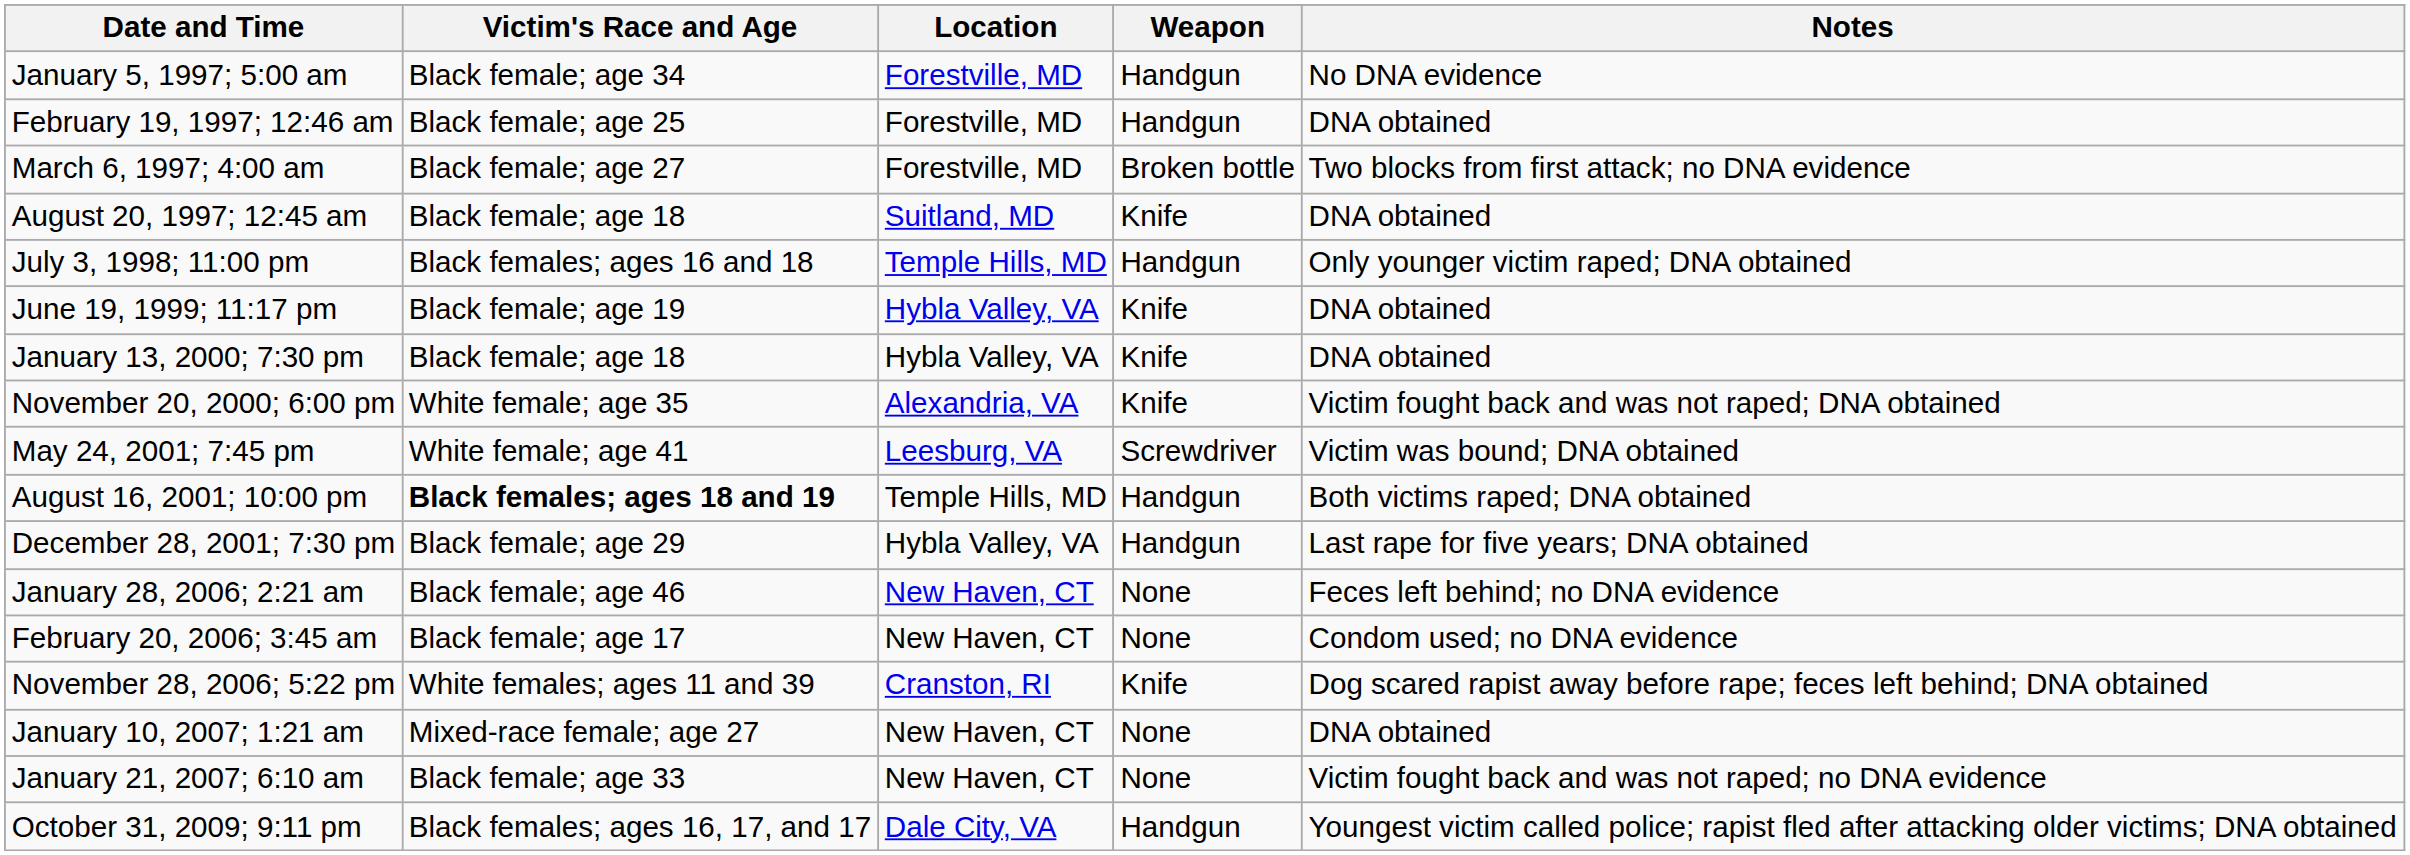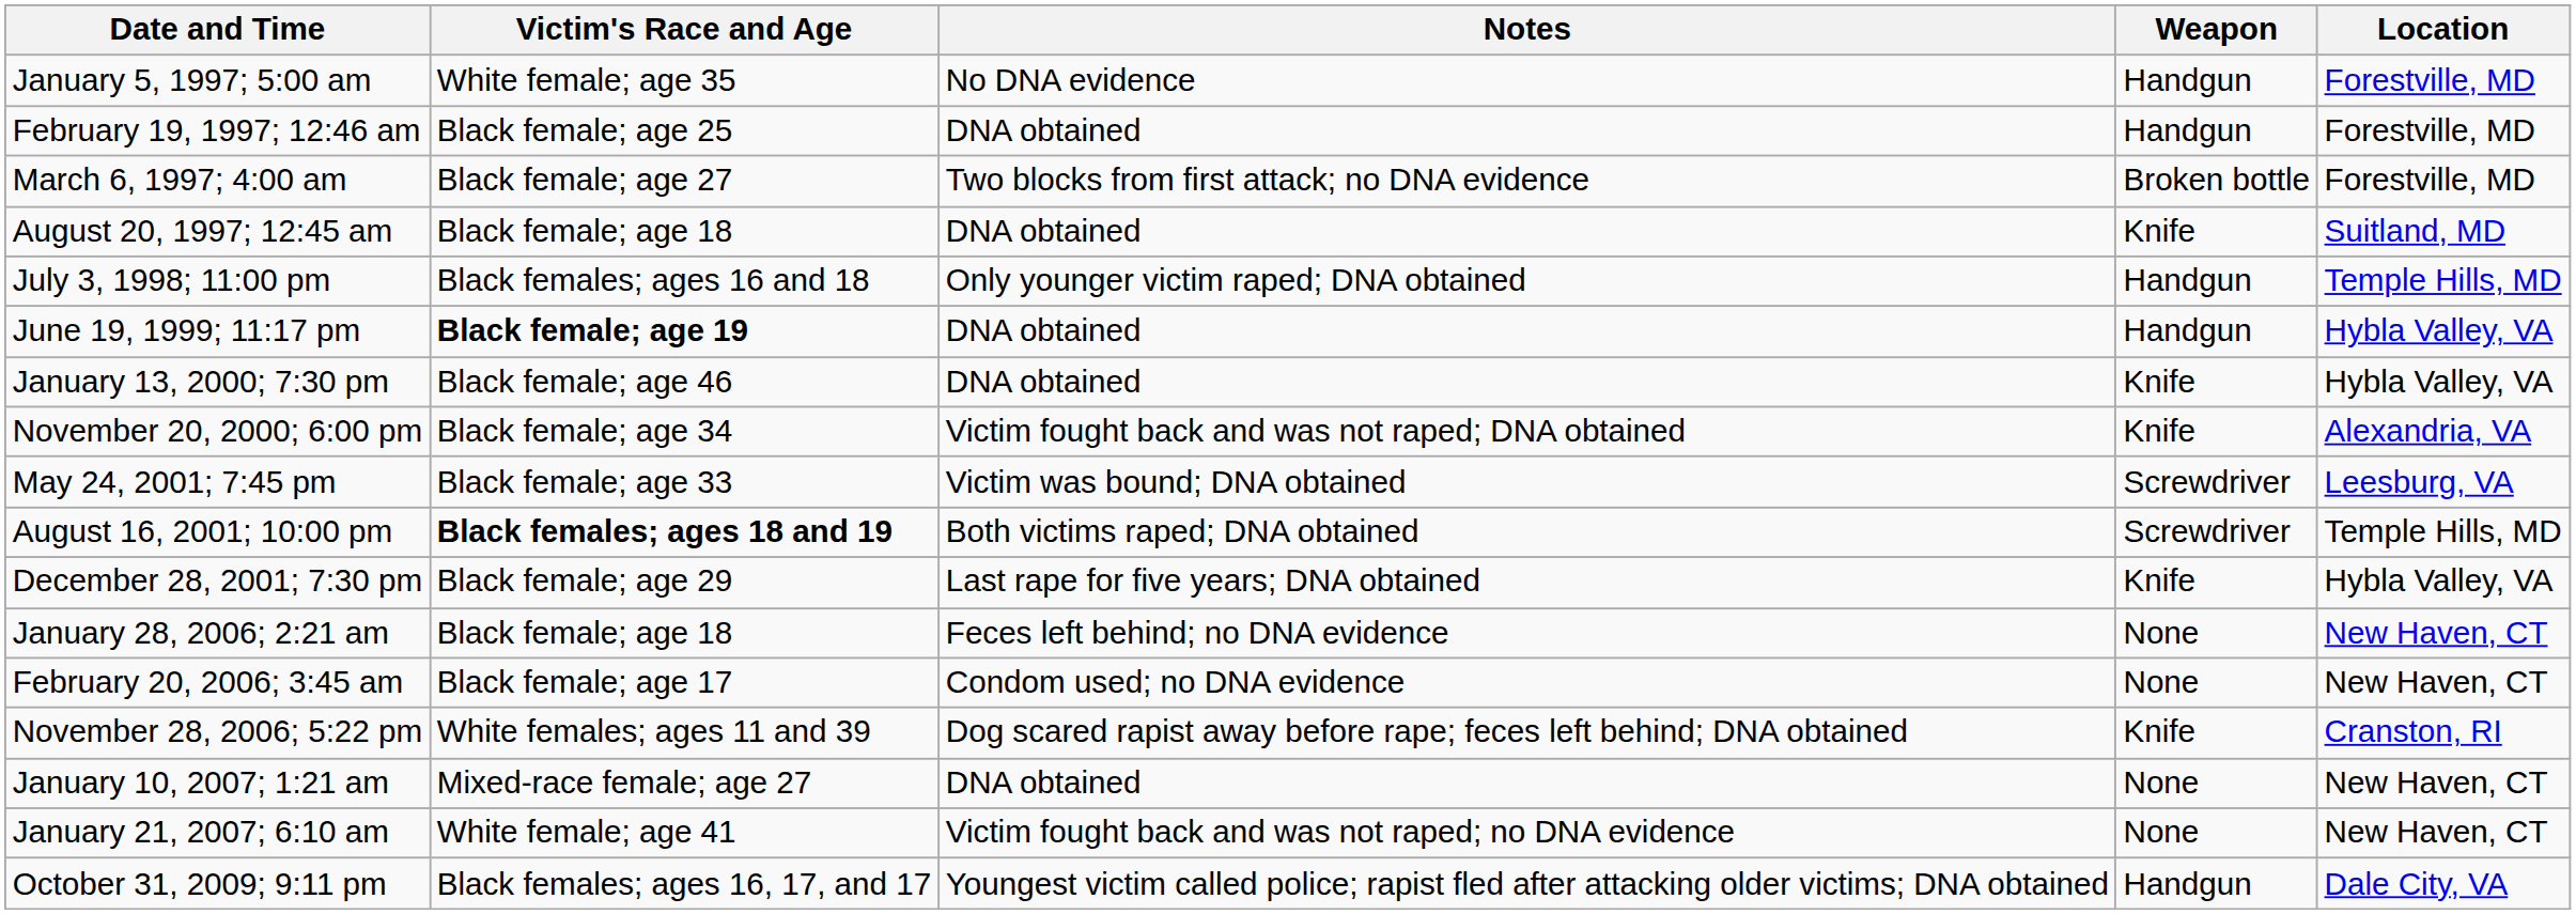 <table style="border:1px solid darkgrey;" class="wikitable">
 <tr>
 <th>Date and Time</th>
 <th>Victim's Race and Age</th>
+<th>Notes</th>
+<th>Weapon</th>
 <th>Location</th>
-<th>Weapon</th>
-<th>Notes</th>
 </tr>
 <tr>
 <td>January 5, 1997; 5:00 am</td>
-<td>Black female; age 34</td>
+<td>White female; age 35</td>
+<td>No DNA evidence</td>
+<td>Handgun</td>
 <td><a href='#'>Forestville, MD</a></td>
-<td>Handgun</td>
-<td>No DNA evidence</td>
 </tr>
 <tr>
 <td>February 19, 1997; 12:46 am</td>
 <td>Black female; age 25</td>
+<td>DNA obtained</td>
+<td>Handgun</td>
 <td>Forestville, MD</td>
-<td>Handgun</td>
-<td>DNA obtained</td>
 </tr>
 <tr>
 <td>March 6, 1997; 4:00 am</td>
 <td>Black female; age 27</td>
+<td>Two blocks from first attack; no DNA evidence</td>
+<td>Broken bottle</td>
 <td>Forestville, MD</td>
-<td>Broken bottle</td>
-<td>Two blocks from first attack; no DNA evidence</td>
 </tr>
 <tr>
 <td>August 20, 1997; 12:45 am</td>
 <td>Black female; age 18</td>
+<td>DNA obtained</td>
+<td>Knife</td>
 <td><a href='#'>Suitland, MD</a></td>
-<td>Knife</td>
-<td>DNA obtained</td>
 </tr>
 <tr>
 <td>July 3, 1998; 11:00 pm</td>
 <td>Black females; ages 16 and 18</td>
+<td>Only younger victim raped; DNA obtained</td>
+<td>Handgun</td>
 <td><a href='#'>Temple Hills, MD</a></td>
-<td>Handgun</td>
-<td>Only younger victim raped; DNA obtained</td>
 </tr>
 <tr>
 <td>June 19, 1999; 11:17 pm</td>
-<td>Black female; age 19</td>
+<td><strong>Black female; age 19</strong></td>
+<td>DNA obtained</td>
+<td>Handgun</td>
 <td><a href='#'>Hybla Valley, VA</a></td>
-<td>Knife</td>
-<td>DNA obtained</td>
 </tr>
 <tr>
 <td>January 13, 2000; 7:30 pm</td>
-<td>Black female; age 18</td>
+<td>Black female; age 46</td>
+<td>DNA obtained</td>
+<td>Knife</td>
 <td>Hybla Valley, VA</td>
-<td>Knife</td>
-<td>DNA obtained</td>
 </tr>
 <tr>
 <td>November 20, 2000; 6:00 pm</td>
-<td>White female; age 35</td>
+<td>Black female; age 34</td>
+<td>Victim fought back and was not raped; DNA obtained</td>
+<td>Knife</td>
 <td><a href='#'>Alexandria, VA</a></td>
-<td>Knife</td>
-<td>Victim fought back and was not raped; DNA obtained</td>
 </tr>
 <tr>
 <td>May 24, 2001; 7:45 pm</td>
-<td>White female; age 41</td>
+<td>Black female; age 33</td>
+<td>Victim was bound; DNA obtained</td>
+<td>Screwdriver</td>
 <td><a href='#'>Leesburg, VA</a></td>
-<td>Screwdriver</td>
-<td>Victim was bound; DNA obtained</td>
 </tr>
 <tr>
 <td>August 16, 2001; 10:00 pm</td>
 <td><strong>Black females; ages 18 and 19</strong></td>
+<td>Both victims raped; DNA obtained</td>
+<td>Screwdriver</td>
 <td>Temple Hills, MD</td>
-<td>Handgun</td>
-<td>Both victims raped; DNA obtained</td>
 </tr>
 <tr>
 <td>December 28, 2001; 7:30 pm</td>
 <td>Black female; age 29</td>
+<td>Last rape for five years; DNA obtained</td>
+<td>Knife</td>
 <td>Hybla Valley, VA</td>
-<td>Handgun</td>
-<td>Last rape for five years; DNA obtained</td>
 </tr>
 <tr>
 <td>January 28, 2006; 2:21 am</td>
-<td>Black female; age 46</td>
+<td>Black female; age 18</td>
+<td>Feces left behind; no DNA evidence</td>
+<td>None</td>
 <td><a href='#'>New Haven, CT</a></td>
-<td>None</td>
-<td>Feces left behind; no DNA evidence</td>
 </tr>
 <tr>
 <td>February 20, 2006; 3:45 am</td>
 <td>Black female; age 17</td>
+<td>Condom used; no DNA evidence</td>
+<td>None</td>
 <td>New Haven, CT</td>
-<td>None</td>
-<td>Condom used; no DNA evidence</td>
 </tr>
 <tr>
 <td>November 28, 2006; 5:22 pm</td>
 <td>White females; ages 11 and 39</td>
+<td>Dog scared rapist away before rape; feces left behind; DNA obtained</td>
+<td>Knife</td>
 <td><a href='#'>Cranston, RI</a></td>
-<td>Knife</td>
-<td>Dog scared rapist away before rape; feces left behind; DNA obtained</td>
 </tr>
 <tr>
 <td>January 10, 2007; 1:21 am</td>
 <td>Mixed-race female; age 27</td>
+<td>DNA obtained</td>
+<td>None</td>
 <td>New Haven, CT</td>
-<td>None</td>
-<td>DNA obtained</td>
 </tr>
 <tr>
 <td>January 21, 2007; 6:10 am</td>
-<td>Black female; age 33</td>
+<td>White female; age 41</td>
+<td>Victim fought back and was not raped; no DNA evidence</td>
+<td>None</td>
 <td>New Haven, CT</td>
-<td>None</td>
-<td>Victim fought back and was not raped; no DNA evidence</td>
 </tr>
 <tr>
 <td>October 31, 2009; 9:11 pm</td>
 <td>Black females; ages 16, 17, and 17</td>
+<td>Youngest victim called police; rapist fled after attacking older victims; DNA obtained</td>
+<td>Handgun</td>
 <td><a href='#'>Dale City, VA</a></td>
-<td>Handgun</td>
-<td>Youngest victim called police; rapist fled after attacking older victims; DNA obtained</td>
 </tr>
 </table>
